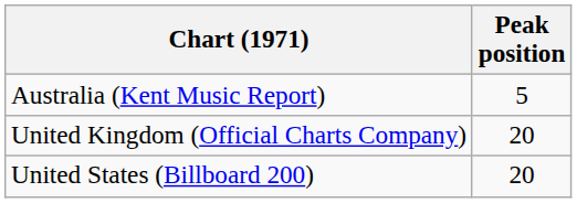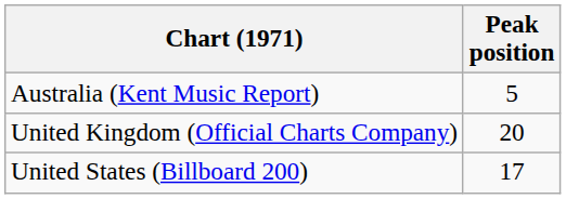 <table class="wikitable">
 <tr>
 <th>Chart (1971)</th>
 <th>Peak<br> position</th>
 </tr>
 <tr>
 <td>Australia (<a href='#'>Kent Music Report</a>)</td>
 <td align="center">5</td>
 </tr>
 <tr>
 <td>United Kingdom (<a href='#'>Official Charts Company</a>)</td>
 <td align="center">20</td>
 </tr>
 <tr>
 <td>United States (<a href='#'>Billboard 200</a>)</td>
-<td align="center">20</td>
+<td align="center">17</td>
 </tr>
 </table>
